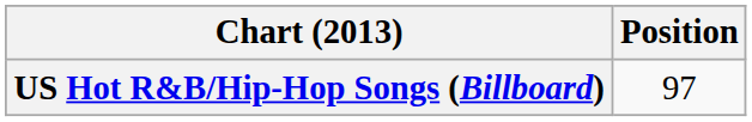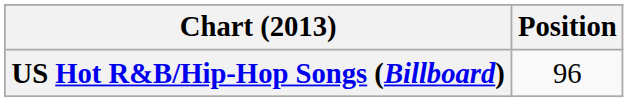 <table class="wikitable plainrowheaders">
 <tr>
 <th scope="col">Chart (2013)</th>
 <th scope="col">Position</th>
 </tr>
 <tr>
 <th scope="row">US <a href='#'>Hot R&B/Hip-Hop Songs</a> (<em><a href='#'>Billboard</a></em>)</th>
-<td style="text-align:center;">97</td>
+<td style="text-align:center;">96</td>
 </tr>
 </table>
